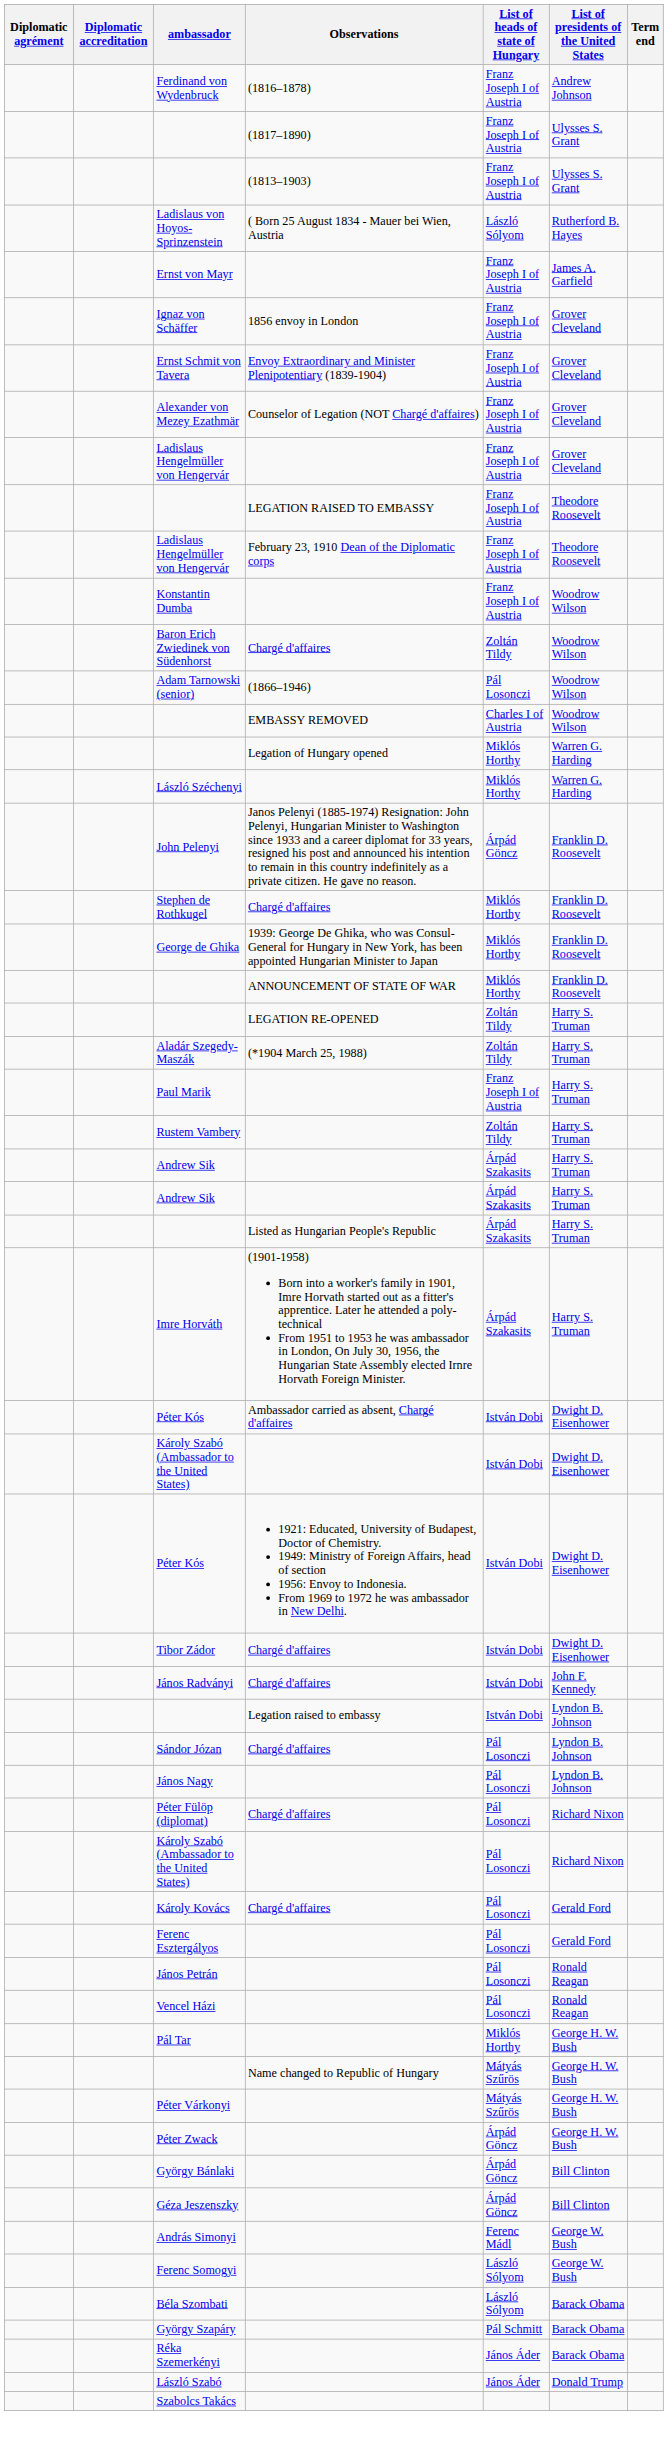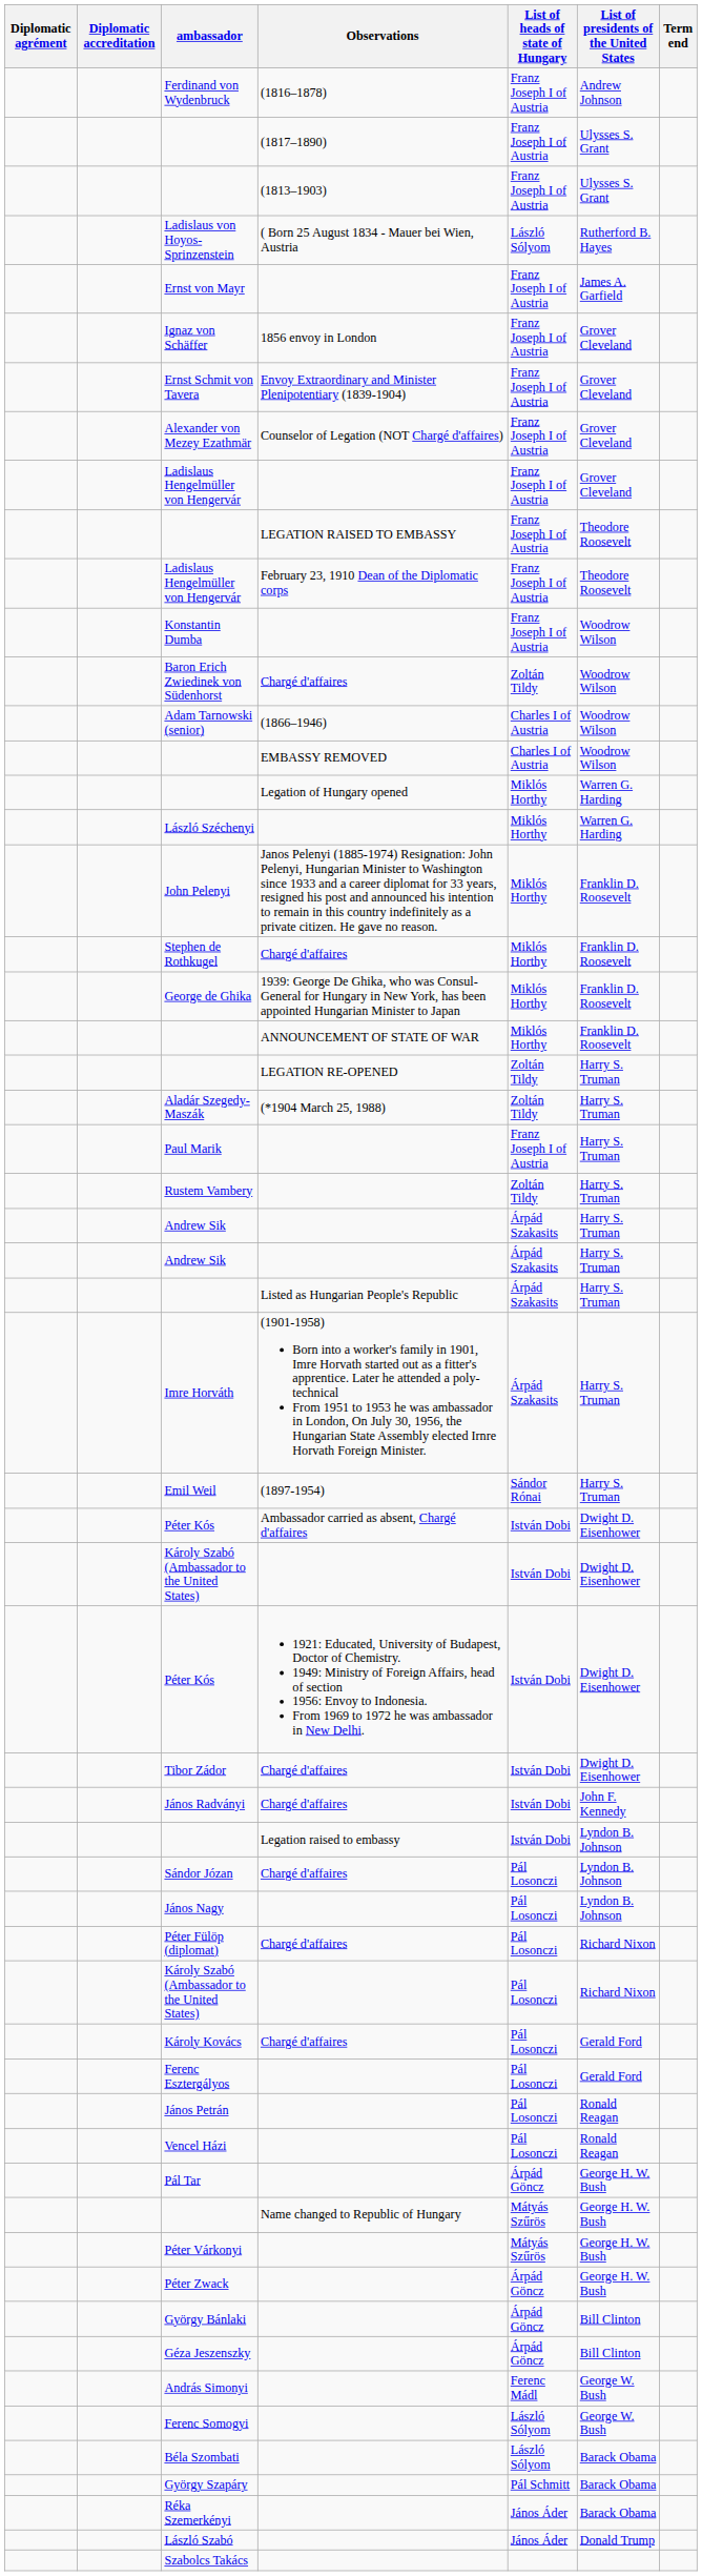 <table class="wikitable sortable">
 <tr>
 <th>Diplomatic <a href='#'>agrément</a></th>
 <th><a href='#'>Diplomatic accreditation</a></th>
 <th><a href='#'>ambassador</a></th>
 <th>Observations</th>
 <th><a href='#'>List of heads of state of Hungary</a></th>
 <th><a href='#'>List of presidents of the United States</a></th>
 <th>Term end</th>
 </tr>
 <tr>
 <td></td>
 <td></td>
 <td><a href='#'>Ferdinand von Wydenbruck</a></td>
 <td>(1816–1878)</td>
 <td><a href='#'>Franz Joseph I of Austria</a></td>
 <td><a href='#'>Andrew Johnson</a></td>
 <td></td>
 </tr>
 <tr>
 <td></td>
 <td></td>
 <td></td>
 <td>(1817–1890)</td>
 <td><a href='#'>Franz Joseph I of Austria</a></td>
 <td><a href='#'>Ulysses S. Grant</a></td>
 <td></td>
 </tr>
 <tr>
 <td></td>
 <td></td>
 <td></td>
 <td>(1813–1903)</td>
 <td><a href='#'>Franz Joseph I of Austria</a></td>
 <td><a href='#'>Ulysses S. Grant</a></td>
 <td></td>
 </tr>
 <tr>
 <td></td>
 <td></td>
 <td><a href='#'>Ladislaus von Hoyos-Sprinzenstein</a></td>
 <td>( Born 25 August 1834 - Mauer bei Wien, Austria</td>
 <td><a href='#'>László Sólyom</a></td>
 <td><a href='#'>Rutherford B. Hayes</a></td>
 <td></td>
 </tr>
 <tr>
 <td></td>
 <td></td>
 <td><a href='#'>Ernst von Mayr</a></td>
 <td></td>
 <td><a href='#'>Franz Joseph I of Austria</a></td>
 <td><a href='#'>James A. Garfield</a></td>
 <td></td>
 </tr>
 <tr>
 <td></td>
 <td></td>
 <td><a href='#'>Ignaz von Schäffer</a></td>
 <td>1856 envoy in London</td>
 <td><a href='#'>Franz Joseph I of Austria</a></td>
 <td><a href='#'>Grover Cleveland</a></td>
 <td></td>
 </tr>
 <tr>
 <td></td>
 <td></td>
 <td><a href='#'>Ernst Schmit von Tavera</a></td>
 <td><a href='#'>Envoy Extraordinary and Minister Plenipotentiary</a> (1839-1904)</td>
 <td><a href='#'>Franz Joseph I of Austria</a></td>
 <td><a href='#'>Grover Cleveland</a></td>
 <td></td>
 </tr>
 <tr>
 <td></td>
 <td></td>
 <td><a href='#'>Alexander von Mezey Ezathmär</a></td>
 <td>Counselor of Legation (NOT <a href='#'>Chargé d'affaires</a>)</td>
 <td><a href='#'>Franz Joseph I of Austria</a></td>
 <td><a href='#'>Grover Cleveland</a></td>
 <td></td>
 </tr>
 <tr>
 <td></td>
 <td></td>
 <td><a href='#'>Ladislaus Hengelmüller von Hengervár</a></td>
 <td></td>
 <td><a href='#'>Franz Joseph I of Austria</a></td>
 <td><a href='#'>Grover Cleveland</a></td>
 <td></td>
 </tr>
 <tr>
 <td></td>
 <td></td>
 <td></td>
 <td>LEGATION RAISED TO EMBASSY</td>
 <td><a href='#'>Franz Joseph I of Austria</a></td>
 <td><a href='#'>Theodore Roosevelt</a></td>
 <td></td>
 </tr>
 <tr>
 <td></td>
 <td></td>
 <td><a href='#'>Ladislaus Hengelmüller von Hengervár</a></td>
 <td>February 23, 1910 <a href='#'>Dean of the Diplomatic corps</a></td>
 <td><a href='#'>Franz Joseph I of Austria</a></td>
 <td><a href='#'>Theodore Roosevelt</a></td>
 <td></td>
 </tr>
 <tr>
 <td></td>
 <td></td>
 <td><a href='#'>Konstantin Dumba</a></td>
 <td></td>
 <td><a href='#'>Franz Joseph I of Austria</a></td>
 <td><a href='#'>Woodrow Wilson</a></td>
 <td></td>
 </tr>
 <tr>
 <td></td>
 <td></td>
 <td><a href='#'>Baron Erich Zwiedinek von Südenhorst</a></td>
 <td><a href='#'>Chargé d'affaires</a></td>
 <td><a href='#'>Zoltán Tildy</a></td>
 <td><a href='#'>Woodrow Wilson</a></td>
 <td></td>
 </tr>
 <tr>
 <td></td>
 <td></td>
 <td><a href='#'>Adam Tarnowski (senior)</a></td>
 <td>(1866–1946)</td>
-<td><a href='#'>Pál Losonczi</a></td>
+<td><a href='#'>Charles I of Austria</a></td>
 <td><a href='#'>Woodrow Wilson</a></td>
 <td></td>
 </tr>
 <tr>
 <td></td>
 <td></td>
 <td></td>
 <td>EMBASSY REMOVED</td>
 <td><a href='#'>Charles I of Austria</a></td>
 <td><a href='#'>Woodrow Wilson</a></td>
 <td></td>
 </tr>
 <tr>
 <td></td>
 <td></td>
 <td></td>
 <td>Legation of Hungary opened</td>
 <td><a href='#'>Miklós Horthy</a></td>
 <td><a href='#'>Warren G. Harding</a></td>
 <td></td>
 </tr>
 <tr>
 <td></td>
 <td></td>
 <td><a href='#'>László Széchenyi</a></td>
 <td></td>
 <td><a href='#'>Miklós Horthy</a></td>
 <td><a href='#'>Warren G. Harding</a></td>
 <td></td>
 </tr>
 <tr>
 <td></td>
 <td></td>
 <td><a href='#'>John Pelenyi</a></td>
 <td>Janos Pelenyi (1885-1974) Resignation: John Pelenyi, Hungarian Minister to Washington since 1933 and a career diplomat for 33 years, resigned his post and announced his intention to remain in this country indefinitely as a private citizen. He gave no reason.</td>
-<td><a href='#'>Árpád Göncz</a></td>
+<td><a href='#'>Miklós Horthy</a></td>
 <td><a href='#'>Franklin D. Roosevelt</a></td>
 <td></td>
 </tr>
 <tr>
 <td></td>
 <td></td>
 <td><a href='#'>Stephen de Rothkugel</a></td>
 <td><a href='#'>Chargé d'affaires</a></td>
 <td><a href='#'>Miklós Horthy</a></td>
 <td><a href='#'>Franklin D. Roosevelt</a></td>
 <td></td>
 </tr>
 <tr>
 <td></td>
 <td></td>
 <td><a href='#'>George de Ghika</a></td>
 <td>1939: George De Ghika, who was Consul- General for Hungary in New York, has been appointed Hungarian Minister to Japan</td>
 <td><a href='#'>Miklós Horthy</a></td>
 <td><a href='#'>Franklin D. Roosevelt</a></td>
 <td></td>
 </tr>
 <tr>
 <td></td>
 <td></td>
 <td></td>
 <td>ANNOUNCEMENT OF STATE OF WAR</td>
 <td><a href='#'>Miklós Horthy</a></td>
 <td><a href='#'>Franklin D. Roosevelt</a></td>
 <td></td>
 </tr>
 <tr>
 <td></td>
 <td></td>
 <td></td>
 <td>LEGATION RE-OPENED</td>
 <td><a href='#'>Zoltán Tildy</a></td>
 <td><a href='#'>Harry S. Truman</a></td>
 <td></td>
 </tr>
 <tr>
 <td></td>
 <td></td>
 <td><a href='#'>Aladár Szegedy-Maszák</a></td>
 <td>(*1904 March 25, 1988)</td>
 <td><a href='#'>Zoltán Tildy</a></td>
 <td><a href='#'>Harry S. Truman</a></td>
 <td></td>
 </tr>
 <tr>
 <td></td>
 <td></td>
 <td><a href='#'>Paul Marik</a></td>
 <td></td>
 <td><a href='#'>Franz Joseph I of Austria</a></td>
 <td><a href='#'>Harry S. Truman</a></td>
 <td></td>
 </tr>
 <tr>
 <td></td>
 <td></td>
 <td><a href='#'>Rustem Vambery</a></td>
 <td></td>
 <td><a href='#'>Zoltán Tildy</a></td>
 <td><a href='#'>Harry S. Truman</a></td>
 <td></td>
 </tr>
 <tr>
 <td></td>
 <td></td>
 <td><a href='#'>Andrew Sik</a></td>
 <td></td>
 <td><a href='#'>Árpád Szakasits</a></td>
 <td><a href='#'>Harry S. Truman</a></td>
 <td></td>
 </tr>
 <tr>
 <td></td>
 <td></td>
 <td><a href='#'>Andrew Sik</a></td>
 <td></td>
 <td><a href='#'>Árpád Szakasits</a></td>
 <td><a href='#'>Harry S. Truman</a></td>
 <td></td>
 </tr>
 <tr>
 <td></td>
 <td></td>
 <td></td>
 <td>Listed as Hungarian People's Republic</td>
 <td><a href='#'>Árpád Szakasits</a></td>
 <td><a href='#'>Harry S. Truman</a></td>
 <td></td>
 </tr>
 <tr>
 <td></td>
 <td></td>
 <td><a href='#'>Imre Horváth</a></td>
 <td>(1901-1958)<br><ul><li>Born into a worker's family in 1901, Imre Horvath started out as a fitter's apprentice. Later he attended a poly- technical</li><li>From 1951 to 1953 he was ambassador in London, On July 30, 1956, the Hungarian State Assembly elected Irnre Horvath Foreign Minister.</li></ul></td>
 <td><a href='#'>Árpád Szakasits</a></td>
+<td><a href='#'>Harry S. Truman</a></td>
+<td></td>
+</tr>
+<tr>
+<td></td>
+<td></td>
+<td><a href='#'>Emil Weil</a></td>
+<td>(1897-1954)</td>
+<td><a href='#'>Sándor Rónai</a></td>
 <td><a href='#'>Harry S. Truman</a></td>
 <td></td>
 </tr>
 <tr>
 <td></td>
 <td></td>
 <td><a href='#'>Péter Kós</a></td>
 <td>Ambassador carried as absent, <a href='#'>Chargé d'affaires</a></td>
 <td><a href='#'>István Dobi</a></td>
 <td><a href='#'>Dwight D. Eisenhower</a></td>
 <td></td>
 </tr>
 <tr>
 <td></td>
 <td></td>
 <td><a href='#'>Károly Szabó (Ambassador to the United States)</a></td>
 <td></td>
 <td><a href='#'>István Dobi</a></td>
 <td><a href='#'>Dwight D. Eisenhower</a></td>
 <td></td>
 </tr>
 <tr>
 <td></td>
 <td></td>
 <td><a href='#'>Péter Kós</a></td>
 <td><br><ul><li>1921: Educated, University of Budapest, Doctor of Chemistry.</li><li>1949: Ministry of Foreign Affairs, head of section</li><li>1956: Envoy to Indonesia.</li><li>From 1969 to 1972 he was ambassador in <a href='#'>New Delhi</a>.</li></ul></td>
 <td><a href='#'>István Dobi</a></td>
 <td><a href='#'>Dwight D. Eisenhower</a></td>
 <td></td>
 </tr>
 <tr>
 <td></td>
 <td></td>
 <td><a href='#'>Tibor Zádor</a></td>
 <td><a href='#'>Chargé d'affaires</a></td>
 <td><a href='#'>István Dobi</a></td>
 <td><a href='#'>Dwight D. Eisenhower</a></td>
 <td></td>
 </tr>
 <tr>
 <td></td>
 <td></td>
 <td><a href='#'>János Radványi</a></td>
 <td><a href='#'>Chargé d'affaires</a></td>
 <td><a href='#'>István Dobi</a></td>
 <td><a href='#'>John F. Kennedy</a></td>
 <td></td>
 </tr>
 <tr>
 <td></td>
 <td></td>
 <td></td>
 <td>Legation raised to embassy</td>
 <td><a href='#'>István Dobi</a></td>
 <td><a href='#'>Lyndon B. Johnson</a></td>
 <td></td>
 </tr>
 <tr>
 <td></td>
 <td></td>
 <td><a href='#'>Sándor Józan</a></td>
 <td><a href='#'>Chargé d'affaires</a></td>
 <td><a href='#'>Pál Losonczi</a></td>
 <td><a href='#'>Lyndon B. Johnson</a></td>
 <td></td>
 </tr>
 <tr>
 <td></td>
 <td></td>
 <td><a href='#'>János Nagy</a></td>
 <td></td>
 <td><a href='#'>Pál Losonczi</a></td>
 <td><a href='#'>Lyndon B. Johnson</a></td>
 <td></td>
 </tr>
 <tr>
 <td></td>
 <td></td>
 <td><a href='#'>Péter Fülöp (diplomat)</a></td>
 <td><a href='#'>Chargé d'affaires</a></td>
 <td><a href='#'>Pál Losonczi</a></td>
 <td><a href='#'>Richard Nixon</a></td>
 <td></td>
 </tr>
 <tr>
 <td></td>
 <td></td>
 <td><a href='#'>Károly Szabó (Ambassador to the United States)</a></td>
 <td></td>
 <td><a href='#'>Pál Losonczi</a></td>
 <td><a href='#'>Richard Nixon</a></td>
 <td></td>
 </tr>
 <tr>
 <td></td>
 <td></td>
 <td><a href='#'>Károly Kovács</a></td>
 <td><a href='#'>Chargé d'affaires</a></td>
 <td><a href='#'>Pál Losonczi</a></td>
 <td><a href='#'>Gerald Ford</a></td>
 <td></td>
 </tr>
 <tr>
 <td></td>
 <td></td>
 <td><a href='#'>Ferenc Esztergályos</a></td>
 <td></td>
 <td><a href='#'>Pál Losonczi</a></td>
 <td><a href='#'>Gerald Ford</a></td>
 <td></td>
 </tr>
 <tr>
 <td></td>
 <td></td>
 <td><a href='#'>János Petrán</a></td>
 <td></td>
 <td><a href='#'>Pál Losonczi</a></td>
 <td><a href='#'>Ronald Reagan</a></td>
 <td></td>
 </tr>
 <tr>
 <td></td>
 <td></td>
 <td><a href='#'>Vencel Házi</a></td>
 <td></td>
 <td><a href='#'>Pál Losonczi</a></td>
 <td><a href='#'>Ronald Reagan</a></td>
 <td></td>
 </tr>
 <tr>
 <td></td>
 <td></td>
 <td><a href='#'>Pál Tar</a></td>
 <td></td>
-<td><a href='#'>Miklós Horthy</a></td>
+<td><a href='#'>Árpád Göncz</a></td>
 <td><a href='#'>George H. W. Bush</a></td>
 <td></td>
 </tr>
 <tr>
 <td></td>
 <td></td>
 <td></td>
 <td>Name changed to Republic of Hungary</td>
 <td><a href='#'>Mátyás Szűrös</a></td>
 <td><a href='#'>George H. W. Bush</a></td>
 <td></td>
 </tr>
 <tr>
 <td></td>
 <td></td>
 <td><a href='#'>Péter Várkonyi</a></td>
 <td></td>
 <td><a href='#'>Mátyás Szűrös</a></td>
 <td><a href='#'>George H. W. Bush</a></td>
 <td></td>
 </tr>
 <tr>
 <td></td>
 <td></td>
 <td><a href='#'>Péter Zwack</a></td>
 <td></td>
 <td><a href='#'>Árpád Göncz</a></td>
 <td><a href='#'>George H. W. Bush</a></td>
 <td></td>
 </tr>
 <tr>
 <td></td>
 <td></td>
 <td><a href='#'>György Bánlaki</a></td>
 <td></td>
 <td><a href='#'>Árpád Göncz</a></td>
 <td><a href='#'>Bill Clinton</a></td>
 <td></td>
 </tr>
 <tr>
 <td></td>
 <td></td>
 <td><a href='#'>Géza Jeszenszky</a></td>
 <td></td>
 <td><a href='#'>Árpád Göncz</a></td>
 <td><a href='#'>Bill Clinton</a></td>
 <td></td>
 </tr>
 <tr>
 <td></td>
 <td></td>
 <td><a href='#'>András Simonyi</a></td>
 <td></td>
 <td><a href='#'>Ferenc Mádl</a></td>
 <td><a href='#'>George W. Bush</a></td>
 <td></td>
 </tr>
 <tr>
 <td></td>
 <td></td>
 <td><a href='#'>Ferenc Somogyi</a></td>
 <td></td>
 <td><a href='#'>László Sólyom</a></td>
 <td><a href='#'>George W. Bush</a></td>
 <td></td>
 </tr>
 <tr>
 <td></td>
 <td></td>
 <td><a href='#'>Béla Szombati</a></td>
 <td></td>
 <td><a href='#'>László Sólyom</a></td>
 <td><a href='#'>Barack Obama</a></td>
 <td></td>
 </tr>
 <tr>
 <td></td>
 <td></td>
 <td><a href='#'>György Szapáry</a></td>
 <td></td>
 <td><a href='#'>Pál Schmitt</a></td>
 <td><a href='#'>Barack Obama</a></td>
 <td></td>
 </tr>
 <tr>
 <td></td>
 <td></td>
 <td><a href='#'>Réka Szemerkényi</a></td>
 <td></td>
 <td><a href='#'>János Áder</a></td>
 <td><a href='#'>Barack Obama</a></td>
 <td></td>
 </tr>
 <tr>
 <td></td>
 <td></td>
 <td><a href='#'>László Szabó</a></td>
 <td></td>
 <td><a href='#'>János Áder</a></td>
 <td><a href='#'>Donald Trump</a></td>
 <td></td>
 </tr>
 <tr>
 <td></td>
 <td></td>
 <td><a href='#'>Szabolcs Takács</a></td>
 <td></td>
 <td></td>
 <td></td>
 <td></td>
 </tr>
 </table>
